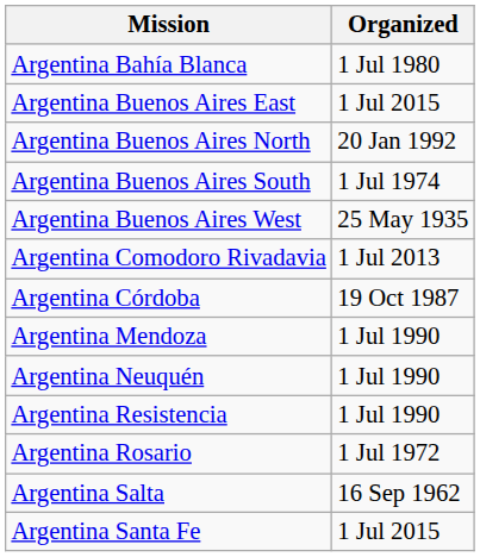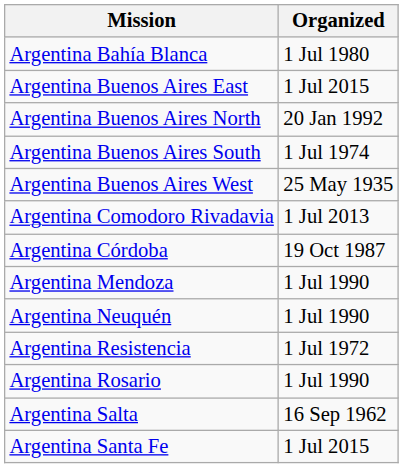 <table class="wikitable sortable">
 <tr>
 <th>Mission</th>
 <th data-sort-type=date>Organized</th>
 </tr>
 <tr>
 <td><a href='#'>Argentina Bahía Blanca</a></td>
 <td>1 Jul 1980</td>
 </tr>
 <tr>
 <td><a href='#'>Argentina Buenos Aires East</a></td>
 <td>1 Jul 2015</td>
 </tr>
 <tr>
 <td><a href='#'>Argentina Buenos Aires North</a></td>
 <td>20 Jan 1992</td>
 </tr>
 <tr>
 <td><a href='#'>Argentina Buenos Aires South</a></td>
 <td>1 Jul 1974</td>
 </tr>
 <tr>
 <td><a href='#'>Argentina Buenos Aires West</a></td>
 <td>25 May 1935</td>
 </tr>
 <tr>
 <td><a href='#'>Argentina Comodoro Rivadavia</a></td>
 <td>1 Jul 2013</td>
 </tr>
 <tr>
 <td><a href='#'>Argentina Córdoba</a></td>
 <td>19 Oct 1987</td>
 </tr>
 <tr>
 <td><a href='#'>Argentina Mendoza</a></td>
 <td>1 Jul 1990</td>
 </tr>
 <tr>
 <td><a href='#'>Argentina Neuquén</a></td>
 <td>1 Jul 1990</td>
 </tr>
 <tr>
 <td><a href='#'>Argentina Resistencia</a></td>
-<td>1 Jul 1990</td>
+<td>1 Jul 1972</td>
 </tr>
 <tr>
 <td><a href='#'>Argentina Rosario</a></td>
-<td>1 Jul 1972</td>
+<td>1 Jul 1990</td>
 </tr>
 <tr>
 <td><a href='#'>Argentina Salta</a></td>
 <td>16 Sep 1962</td>
 </tr>
 <tr>
 <td><a href='#'>Argentina Santa Fe</a></td>
 <td>1 Jul 2015</td>
 </tr>
 </table>
